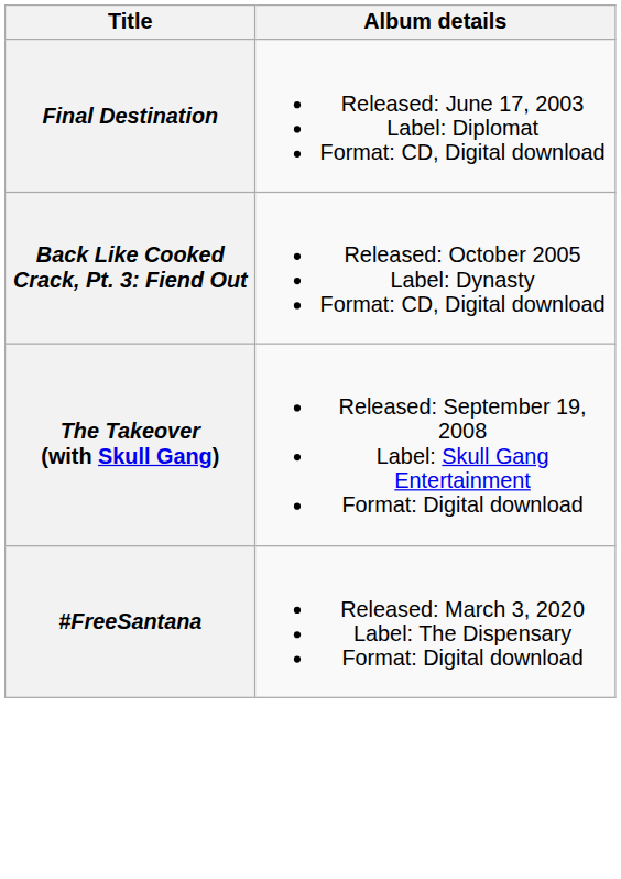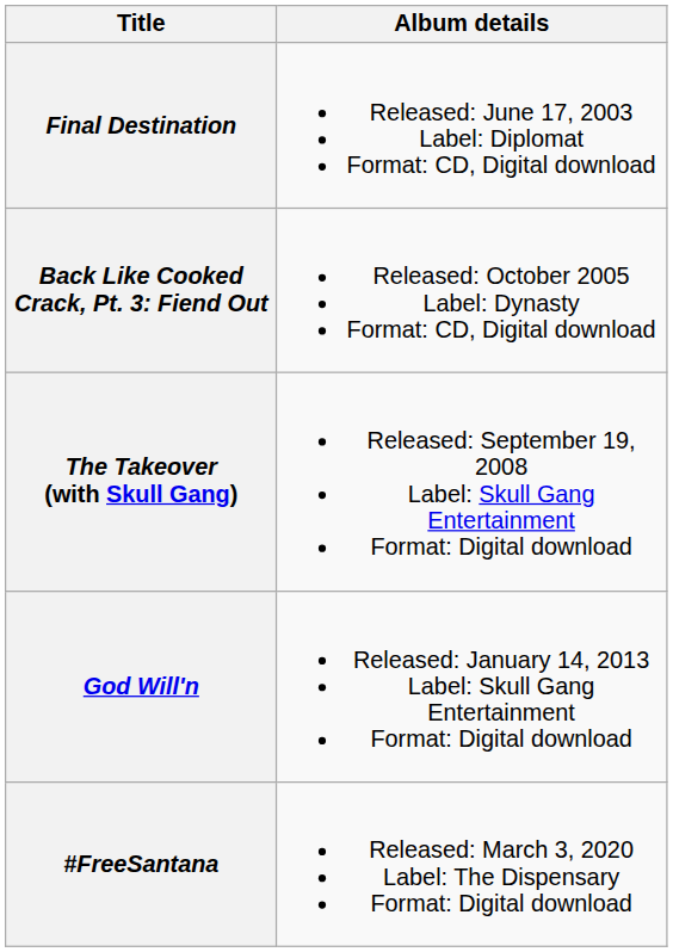 <table class="wikitable plainrowheaders" style="text-align:center;">
 <tr>
 <th scope="col" style="width:11em;">Title</th>
 <th scope="col" style="width:16em;">Album details</th>
 </tr>
 <tr>
 <th scope="row"><em>Final Destination</em></th>
 <td><br><ul><li>Released: June 17, 2003</li><li>Label: Diplomat</li><li>Format: CD, Digital download</li></ul></td>
 </tr>
 <tr>
 <th scope="row"><em>Back Like Cooked Crack, Pt. 3: Fiend Out</em></th>
 <td><br><ul><li>Released: October 2005</li><li>Label: Dynasty</li><li>Format: CD, Digital download</li></ul></td>
 </tr>
 <tr>
 <th scope="row"><em>The Takeover</em><br><span>(with <a href='#'>Skull Gang</a>)</span></th>
 <td><br><ul><li>Released: September 19, 2008</li><li>Label: <a href='#'>Skull Gang Entertainment</a></li><li>Format: Digital download</li></ul></td>
 </tr>
 <tr>
+<th scope="row"><em><a href='#'>God Will'n</a></em></th>
+<td><br><ul><li>Released: January 14, 2013</li><li>Label: Skull Gang Entertainment</li><li>Format: Digital download</li></ul></td>
+</tr>
+<tr>
 <th scope="row"><em>#FreeSantana</em></th>
 <td><br><ul><li>Released: March 3, 2020</li><li>Label: The Dispensary</li><li>Format: Digital download</li></ul></td>
 </tr>
 </table>
